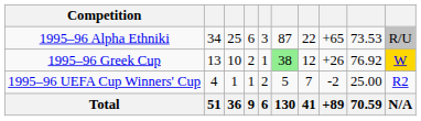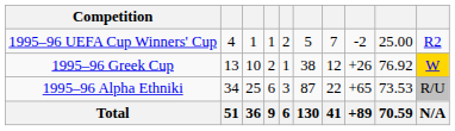 <table class="wikitable" style="text-align:center">
 <tr>
 <th>Competition</th>
 <th></th>
 <th></th>
 <th></th>
 <th></th>
 <th></th>
 <th></th>
 <th></th>
 <th></th>
 <th></th>
 </tr>
 <tr>
+<td><a href='#'>1995–96 UEFA Cup Winners' Cup</a></td>
+<td>4</td>
+<td>1</td>
+<td>1</td>
+<td>2</td>
+<td>5</td>
+<td>7</td>
+<td>-2</td>
+<td>25.00</td>
+<td><a href='#'>R2</a></td>
+</tr>
+<tr>
+<td><a href='#'>1995–96 Greek Cup</a></td>
+<td>13</td>
+<td>10</td>
+<td>2</td>
+<td>1</td>
+<td>38</td>
+<td>12</td>
+<td>+26</td>
+<td>76.92</td>
+<td bgcolor=#FFD700><a href='#'>W</a></td>
+</tr>
+<tr>
 <td><a href='#'>1995–96 Alpha Ethniki</a></td>
 <td>34</td>
 <td>25</td>
 <td>6</td>
 <td>3</td>
 <td>87</td>
 <td>22</td>
 <td>+65</td>
 <td>73.53</td>
 <td bgcolor=#C0C0C0>R/U</td>
-</tr>
-<tr>
-<td><a href='#'>1995–96 Greek Cup</a></td>
-<td>13</td>
-<td>10</td>
-<td>2</td>
-<td>1</td>
-<td style="background: lightgreen;">38</td>
-<td>12</td>
-<td>+26</td>
-<td>76.92</td>
-<td bgcolor=#FFD700><a href='#'>W</a></td>
-</tr>
-<tr>
-<td><a href='#'>1995–96 UEFA Cup Winners' Cup</a></td>
-<td>4</td>
-<td>1</td>
-<td>1</td>
-<td>2</td>
-<td>5</td>
-<td>7</td>
-<td>-2</td>
-<td>25.00</td>
-<td><a href='#'>R2</a></td>
 </tr>
 <tr>
 <th>Total</th>
 <th>51</th>
 <th>36</th>
 <th>9</th>
 <th>6</th>
 <th>130</th>
 <th>41</th>
 <th>+89</th>
 <th>70.59</th>
 <th>N/A</th>
 </tr>
 </table>
